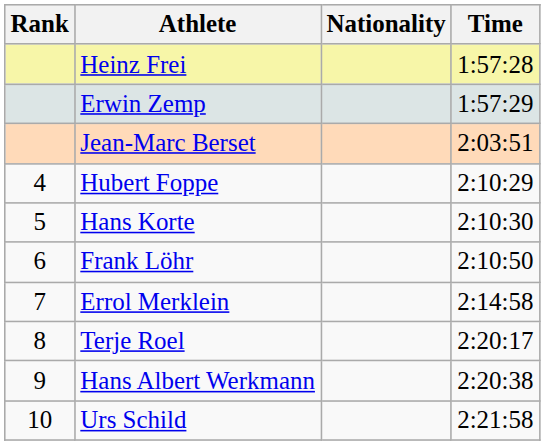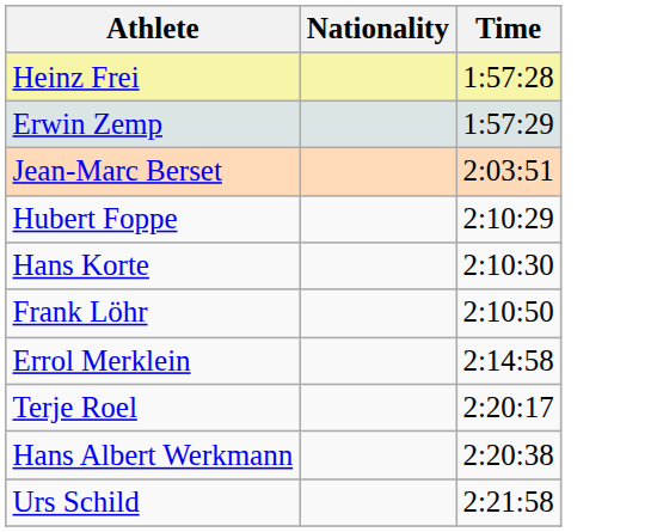 <table class="wikitable sortable">
 <tr>
-<th>Rank</th>
 <th>Athlete</th>
 <th>Nationality</th>
 <th>Time</th>
 </tr>
 <tr bgcolor=#F7F6A8>
-<td align=center></td>
 <td><a href='#'>Heinz Frei</a></td>
 <td></td>
 <td>1:57:28</td>
 </tr>
 <tr bgcolor=#DCE5E5>
-<td align=center></td>
 <td><a href='#'>Erwin Zemp</a></td>
 <td></td>
 <td>1:57:29</td>
 </tr>
 <tr bgcolor=#FFDAB9>
-<td align=center></td>
 <td><a href='#'>Jean-Marc Berset</a></td>
 <td></td>
 <td>2:03:51</td>
 </tr>
 <tr>
-<td align=center>4</td>
 <td><a href='#'>Hubert Foppe</a></td>
 <td></td>
 <td>2:10:29</td>
 </tr>
 <tr>
-<td align=center>5</td>
 <td><a href='#'>Hans Korte</a></td>
 <td></td>
 <td>2:10:30</td>
 </tr>
 <tr>
-<td align=center>6</td>
 <td><a href='#'>Frank Löhr</a></td>
 <td></td>
 <td>2:10:50</td>
 </tr>
 <tr>
-<td align=center>7</td>
 <td><a href='#'>Errol Merklein</a></td>
 <td></td>
 <td>2:14:58</td>
 </tr>
 <tr>
-<td align=center>8</td>
 <td><a href='#'>Terje Roel</a></td>
 <td></td>
 <td>2:20:17</td>
 </tr>
 <tr>
-<td align=center>9</td>
 <td><a href='#'>Hans Albert Werkmann</a></td>
 <td></td>
 <td>2:20:38</td>
 </tr>
 <tr>
-<td align=center>10</td>
 <td><a href='#'>Urs Schild</a></td>
 <td></td>
 <td>2:21:58</td>
 </tr>
 </table>
